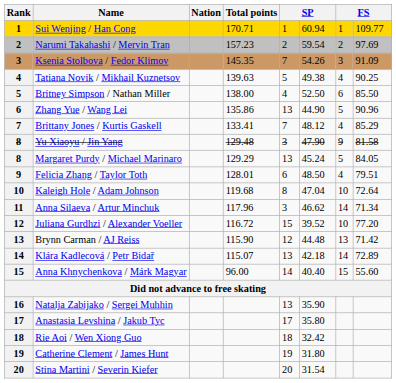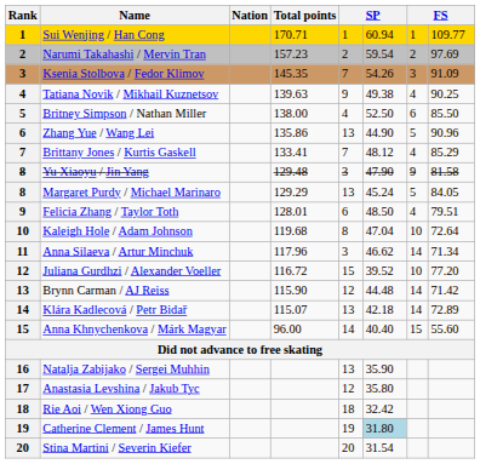 <table class="wikitable sortable">
 <tr>
 <th>Rank</th>
 <th>Name</th>
 <th>Nation</th>
 <th>Total points</th>
 <th colspan="2" width="80px"><a href='#'>SP</a></th>
 <th colspan="2" width="80px"><a href='#'>FS</a></th>
 </tr>
 <tr bgcolor=gold>
 <td align=center><strong>1</strong></td>
 <td><a href='#'>Sui Wenjing</a> / <a href='#'>Han Cong</a></td>
 <td></td>
 <td>170.71</td>
 <td>1</td>
 <td>60.94</td>
 <td>1</td>
 <td>109.77</td>
 </tr>
 <tr bgcolor=silver>
 <td align=center><strong>2</strong></td>
 <td><a href='#'>Narumi Takahashi</a> / <a href='#'>Mervin Tran</a></td>
 <td></td>
 <td>157.23</td>
 <td>2</td>
 <td>59.54</td>
 <td>2</td>
 <td>97.69</td>
 </tr>
 <tr bgcolor=cc9966>
 <td align=center><strong>3</strong></td>
 <td><a href='#'>Ksenia Stolbova</a> / <a href='#'>Fedor Klimov</a></td>
 <td></td>
 <td>145.35</td>
 <td>7</td>
 <td>54.26</td>
 <td>3</td>
 <td>91.09</td>
 </tr>
 <tr>
 <th>4</th>
 <td><a href='#'>Tatiana Novik</a> / <a href='#'>Mikhail Kuznetsov</a></td>
 <td></td>
 <td>139.63</td>
-<td>5</td>
+<td>9</td>
 <td>49.38</td>
 <td>4</td>
 <td>90.25</td>
 </tr>
 <tr>
 <th>5</th>
 <td><a href='#'>Britney Simpson</a> / Nathan Miller</td>
 <td></td>
 <td>138.00</td>
 <td>4</td>
 <td>52.50</td>
 <td>6</td>
 <td>85.50</td>
 </tr>
 <tr>
 <th>6</th>
 <td><a href='#'>Zhang Yue</a> / <a href='#'>Wang Lei</a></td>
 <td></td>
 <td>135.86</td>
 <td>13</td>
 <td>44.90</td>
 <td>5</td>
 <td>90.96</td>
 </tr>
 <tr>
 <th>7</th>
 <td><a href='#'>Brittany Jones</a> / <a href='#'>Kurtis Gaskell</a></td>
 <td></td>
 <td>133.41</td>
 <td>7</td>
 <td>48.12</td>
 <td>4</td>
 <td>85.29</td>
 </tr>
 <tr>
 <th><s>8</s></th>
 <td><s><a href='#'>Yu Xiaoyu</a> / <a href='#'>Jin Yang</a></s></td>
 <td><s></s></td>
 <td><s>129.48</s></td>
 <td><s>3</s></td>
 <td><s>47.90</s></td>
 <td><s>9</s></td>
 <td><s>81.58</s></td>
 </tr>
 <tr>
 <th>8</th>
 <td><a href='#'>Margaret Purdy</a> / <a href='#'>Michael Marinaro</a></td>
 <td></td>
 <td>129.29</td>
 <td>13</td>
 <td>45.24</td>
 <td>5</td>
 <td>84.05</td>
 </tr>
 <tr>
 <th>9</th>
 <td><a href='#'>Felicia Zhang</a> / <a href='#'>Taylor Toth</a></td>
 <td></td>
 <td>128.01</td>
 <td>6</td>
 <td>48.50</td>
 <td>4</td>
 <td>79.51</td>
 </tr>
 <tr>
 <th>10</th>
 <td><a href='#'>Kaleigh Hole</a> / <a href='#'>Adam Johnson</a></td>
 <td></td>
 <td>119.68</td>
 <td>8</td>
 <td>47.04</td>
 <td>10</td>
 <td>72.64</td>
 </tr>
 <tr>
 <th>11</th>
 <td><a href='#'>Anna Silaeva</a> / <a href='#'>Artur Minchuk</a></td>
 <td></td>
 <td>117.96</td>
 <td>3</td>
 <td>46.62</td>
 <td>14</td>
 <td>71.34</td>
 </tr>
 <tr>
 <th>12</th>
 <td><a href='#'>Juliana Gurdhzi</a> / <a href='#'>Alexander Voeller</a></td>
 <td></td>
 <td>116.72</td>
 <td>15</td>
 <td>39.52</td>
 <td>10</td>
 <td>77.20</td>
 </tr>
 <tr>
 <th>13</th>
 <td>Brynn Carman / <a href='#'>AJ Reiss</a></td>
 <td></td>
 <td>115.90</td>
 <td>12</td>
 <td>44.48</td>
-<td>13</td>
+<td>14</td>
 <td>71.42</td>
 </tr>
 <tr>
 <th>14</th>
 <td><a href='#'>Klára Kadlecová</a> / <a href='#'>Petr Bidař</a></td>
 <td></td>
 <td>115.07</td>
 <td>13</td>
 <td>42.18</td>
 <td>14</td>
 <td>72.89</td>
 </tr>
 <tr>
 <th>15</th>
 <td><a href='#'>Anna Khnychenkova</a> / <a href='#'>Márk Magyar</a></td>
 <td></td>
 <td>96.00</td>
 <td>14</td>
 <td>40.40</td>
 <td>15</td>
 <td>55.60</td>
 </tr>
 <tr>
 <th colspan=8>Did not advance to free skating</th>
 </tr>
 <tr>
 <th>16</th>
 <td><a href='#'>Natalja Zabijako</a> / <a href='#'>Sergei Muhhin</a></td>
 <td></td>
 <td></td>
 <td>13</td>
 <td>35.90</td>
 <td></td>
 <td></td>
 </tr>
 <tr>
 <th>17</th>
 <td><a href='#'>Anastasia Levshina</a> / <a href='#'>Jakub Tyc</a></td>
 <td></td>
 <td></td>
-<td>17</td>
+<td>12</td>
 <td>35.80</td>
 <td></td>
 <td></td>
 </tr>
 <tr>
 <th>18</th>
 <td><a href='#'>Rie Aoi</a> / <a href='#'>Wen Xiong Guo</a></td>
 <td></td>
 <td></td>
 <td>18</td>
 <td>32.42</td>
 <td></td>
 <td></td>
 </tr>
 <tr>
 <th>19</th>
 <td><a href='#'>Catherine Clement</a> / <a href='#'>James Hunt</a></td>
 <td></td>
 <td></td>
 <td>19</td>
-<td>31.80</td>
+<td style="background: lightblue;">31.80</td>
 <td></td>
 <td></td>
 </tr>
 <tr>
 <th>20</th>
 <td><a href='#'>Stina Martini</a> / <a href='#'>Severin Kiefer</a></td>
 <td></td>
 <td></td>
 <td>20</td>
 <td>31.54</td>
 <td></td>
 <td></td>
 </tr>
 </table>
